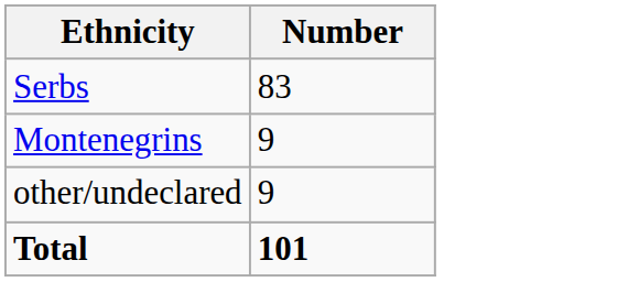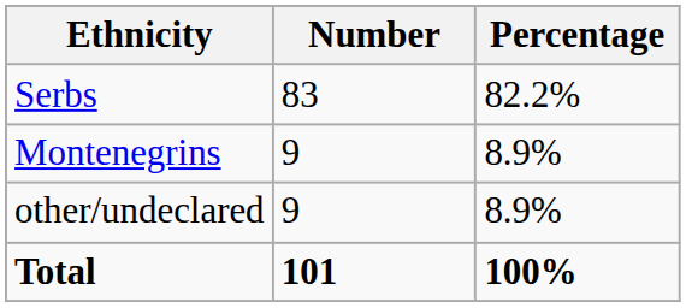 <table class="wikitable">
 <tr>
 <th width="100px">Ethnicity</th>
 <th width="80px">Number</th>
+<th width="80px">Percentage</th>
 </tr>
 <tr>
 <td><a href='#'>Serbs</a></td>
 <td>83</td>
+<td>82.2%</td>
 </tr>
 <tr>
 <td><a href='#'>Montenegrins</a></td>
 <td>9</td>
+<td>8.9%</td>
 </tr>
 <tr>
 <td>other/undeclared</td>
 <td>9</td>
+<td>8.9%</td>
 </tr>
 <tr>
 <td><strong>Total</strong></td>
 <td><strong>101</strong></td>
+<td><strong>100%</strong></td>
 </tr>
 </table>
